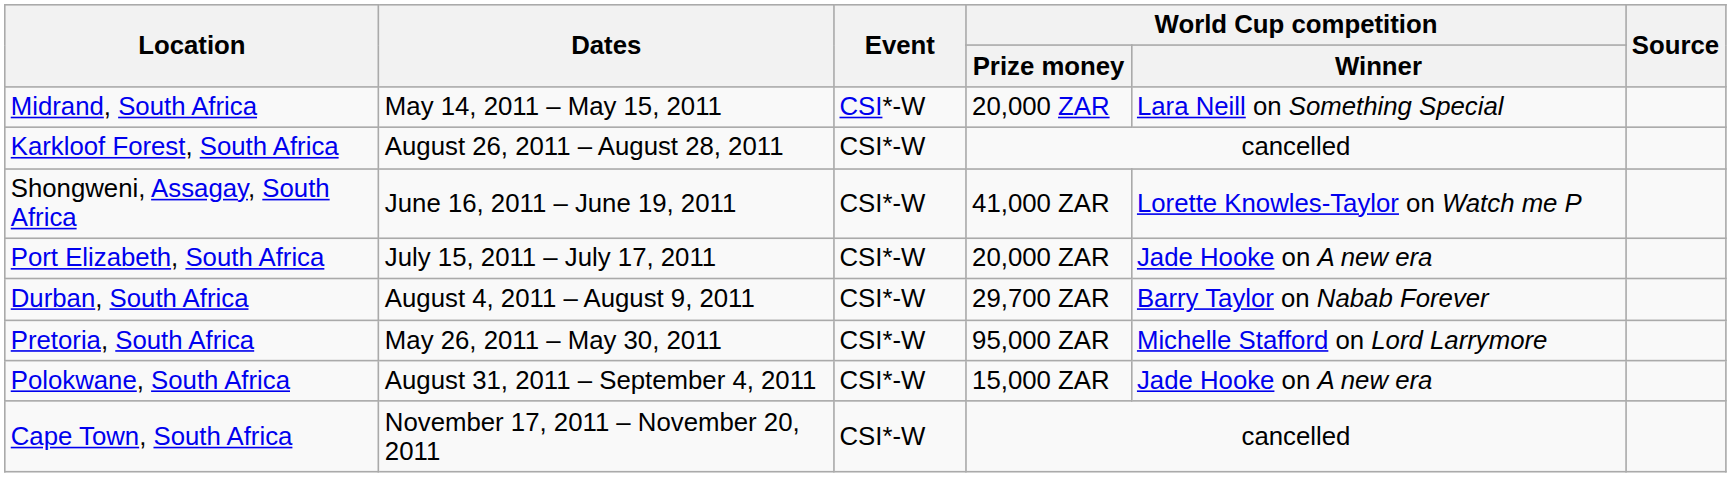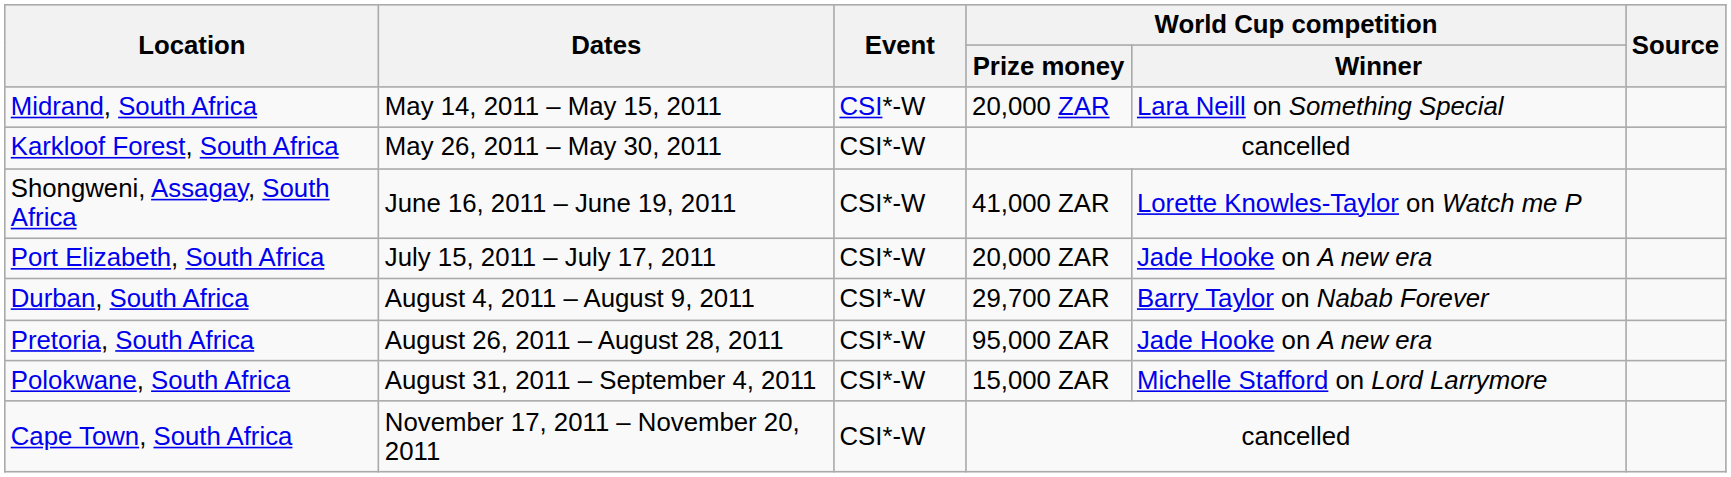 <table class="wikitable">
 <tr>
 <th rowspan=2 width=225>Location</th>
 <th rowspan=2 width=275>Dates</th>
 <th rowspan=2 width=75>Event</th>
 <th colspan=2>World Cup competition</th>
 <th rowspan=2>Source</th>
 </tr>
 <tr>
 <th width=95>Prize money</th>
 <th width=300>Winner</th>
 </tr>
 <tr>
 <td> <a href='#'>Midrand</a>, <a href='#'>South Africa</a></td>
 <td>May 14, 2011 – May 15, 2011</td>
 <td><a href='#'>CSI</a>*-W</td>
 <td>20,000 <a href='#'>ZAR</a></td>
 <td> <a href='#'>Lara Neill</a> on <em>Something Special</em></td>
 <td></td>
 </tr>
 <tr>
 <td> <a href='#'>Karkloof Forest</a>, <a href='#'>South Africa</a></td>
-<td>August 26, 2011 – August 28, 2011</td>
+<td>May 26, 2011 – May 30, 2011</td>
 <td>CSI*-W</td>
 <td colspan="2" align="center">cancelled</td>
 <td></td>
 </tr>
 <tr>
 <td> Shongweni, <a href='#'>Assagay</a>, <a href='#'>South Africa</a></td>
 <td>June 16, 2011 – June 19, 2011</td>
 <td>CSI*-W</td>
 <td>41,000 ZAR</td>
 <td> <a href='#'>Lorette Knowles-Taylor</a> on <em>Watch me P</em></td>
 <td></td>
 </tr>
 <tr>
 <td> <a href='#'>Port Elizabeth</a>, <a href='#'>South Africa</a></td>
 <td>July 15, 2011 – July 17, 2011</td>
 <td>CSI*-W</td>
 <td>20,000 ZAR</td>
 <td> <a href='#'>Jade Hooke</a> on <em>A new era</em></td>
 <td></td>
 </tr>
 <tr>
 <td> <a href='#'>Durban</a>, <a href='#'>South Africa</a></td>
 <td>August 4, 2011 – August 9, 2011</td>
 <td>CSI*-W</td>
 <td>29,700 ZAR</td>
 <td> <a href='#'>Barry Taylor</a> on <em>Nabab Forever</em></td>
 <td></td>
 </tr>
 <tr>
 <td> <a href='#'>Pretoria</a>, <a href='#'>South Africa</a></td>
-<td>May 26, 2011 – May 30, 2011</td>
+<td>August 26, 2011 – August 28, 2011</td>
 <td>CSI*-W</td>
 <td>95,000 ZAR</td>
-<td> <a href='#'>Michelle Stafford</a> on <em>Lord Larrymore</em></td>
+<td> <a href='#'>Jade Hooke</a> on <em>A new era</em></td>
 <td></td>
 </tr>
 <tr>
 <td> <a href='#'>Polokwane</a>, <a href='#'>South Africa</a></td>
 <td>August 31, 2011 – September 4, 2011</td>
 <td>CSI*-W</td>
 <td>15,000 ZAR</td>
-<td> <a href='#'>Jade Hooke</a> on <em>A new era</em></td>
+<td> <a href='#'>Michelle Stafford</a> on <em>Lord Larrymore</em></td>
 <td></td>
 </tr>
 <tr>
 <td> <a href='#'>Cape Town</a>, <a href='#'>South Africa</a></td>
 <td>November 17, 2011 – November 20, 2011</td>
 <td>CSI*-W</td>
 <td colspan="2" align="center">cancelled</td>
 </tr>
 </table>
